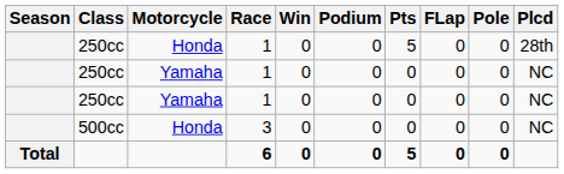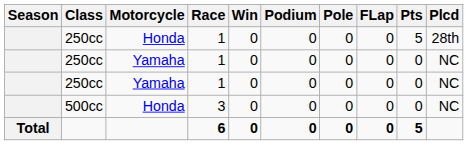 <table class="wikitable">
 <tr>
 <th>Season</th>
 <th>Class</th>
 <th>Motorcycle</th>
 <th>Race</th>
 <th>Win</th>
 <th>Podium</th>
+<th>Pole</th>
+<th>FLap</th>
 <th>Pts</th>
-<th>FLap</th>
-<th>Pole</th>
 <th>Plcd</th>
 </tr>
 <tr align="right">
 <th></th>
 <td>250cc</td>
 <td><a href='#'>Honda</a></td>
 <td>1</td>
 <td>0</td>
 <td>0</td>
-<td>5</td>
 <td>0</td>
 <td>0</td>
+<td>5</td>
 <td>28th</td>
 </tr>
 <tr align="right">
 <th></th>
 <td>250cc</td>
 <td><a href='#'>Yamaha</a></td>
 <td>1</td>
 <td>0</td>
 <td>0</td>
 <td>0</td>
 <td>0</td>
 <td>0</td>
 <td>NC</td>
 </tr>
 <tr align="right">
 <th></th>
 <td>250cc</td>
 <td><a href='#'>Yamaha</a></td>
 <td>1</td>
 <td>0</td>
 <td>0</td>
 <td>0</td>
 <td>0</td>
 <td>0</td>
 <td>NC</td>
 </tr>
 <tr align="right">
 <th></th>
 <td>500cc</td>
 <td><a href='#'>Honda</a></td>
 <td>3</td>
 <td>0</td>
 <td>0</td>
 <td>0</td>
 <td>0</td>
 <td>0</td>
 <td>NC</td>
 </tr>
 <tr align="right">
 <th>Total</th>
 <td></td>
 <td></td>
 <td><strong>6</strong></td>
 <td><strong>0</strong></td>
 <td><strong>0</strong></td>
-<td><strong>5</strong></td>
 <td><strong>0</strong></td>
 <td><strong>0</strong></td>
+<td><strong>5</strong></td>
 <td></td>
 </tr>
 </table>
